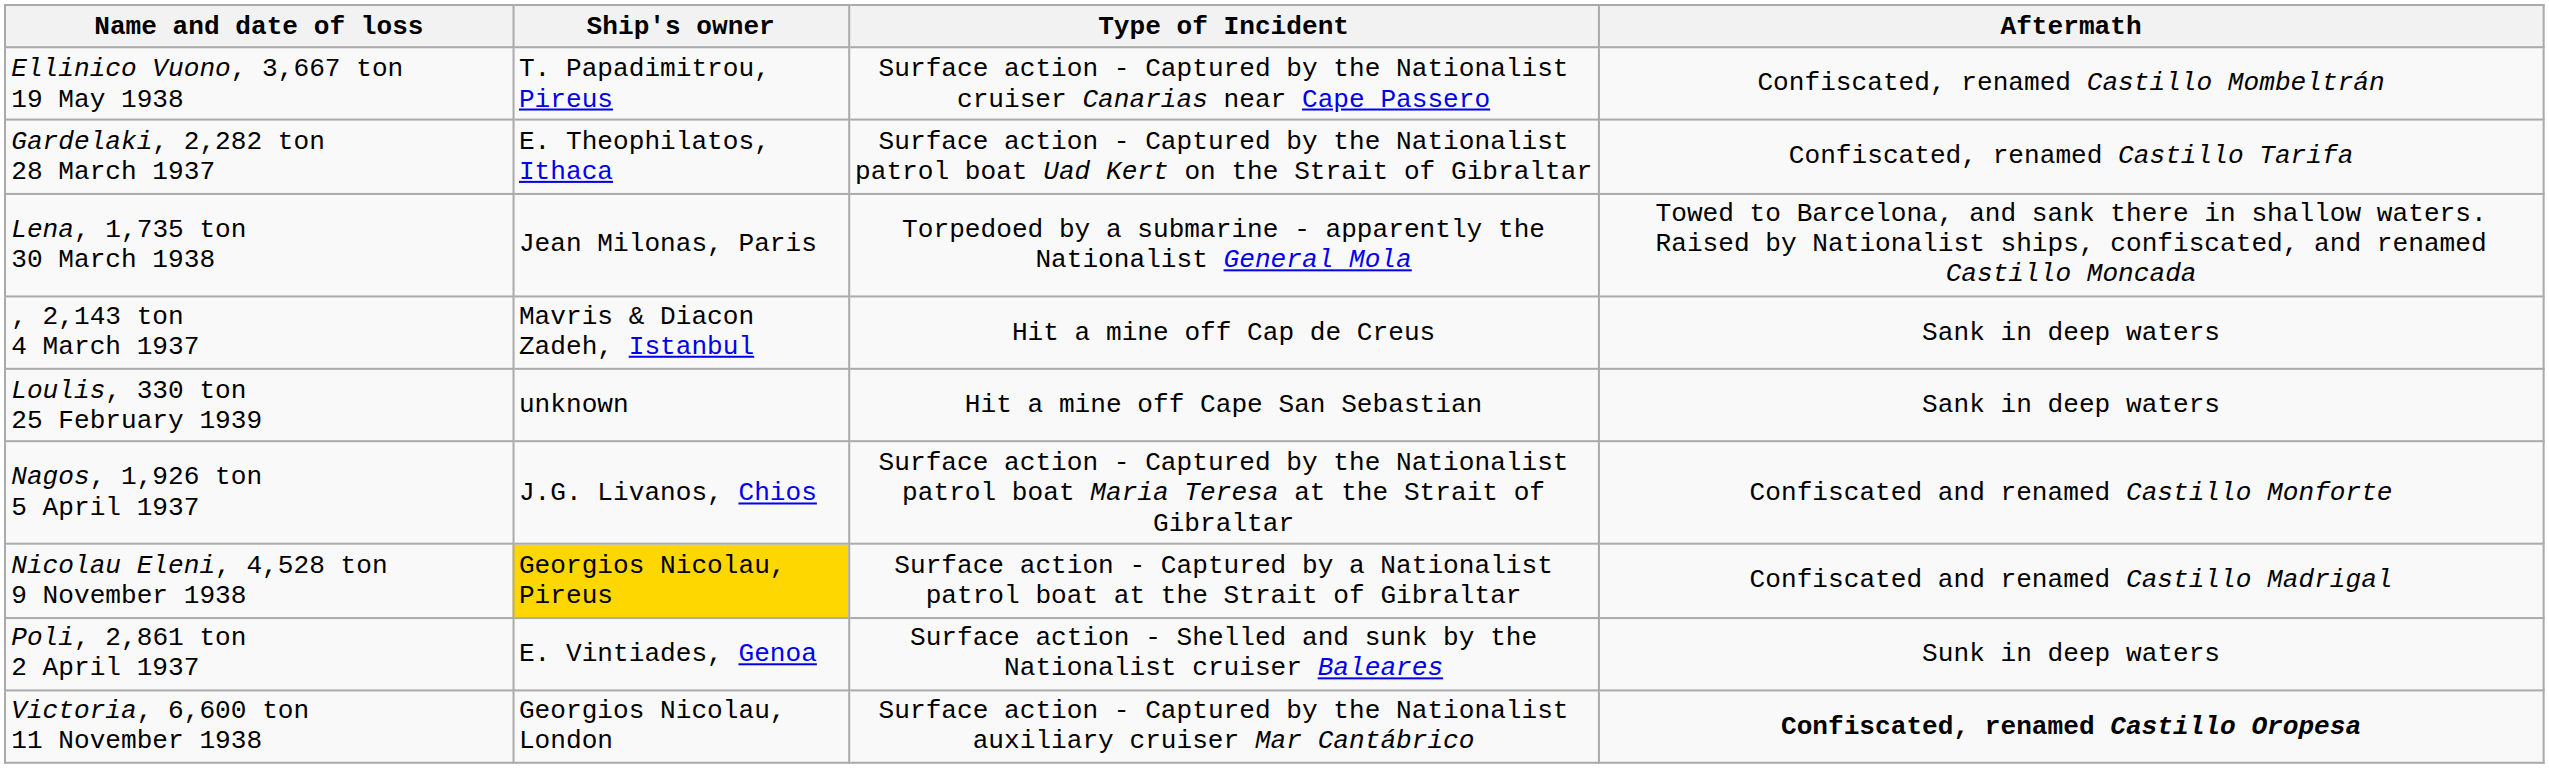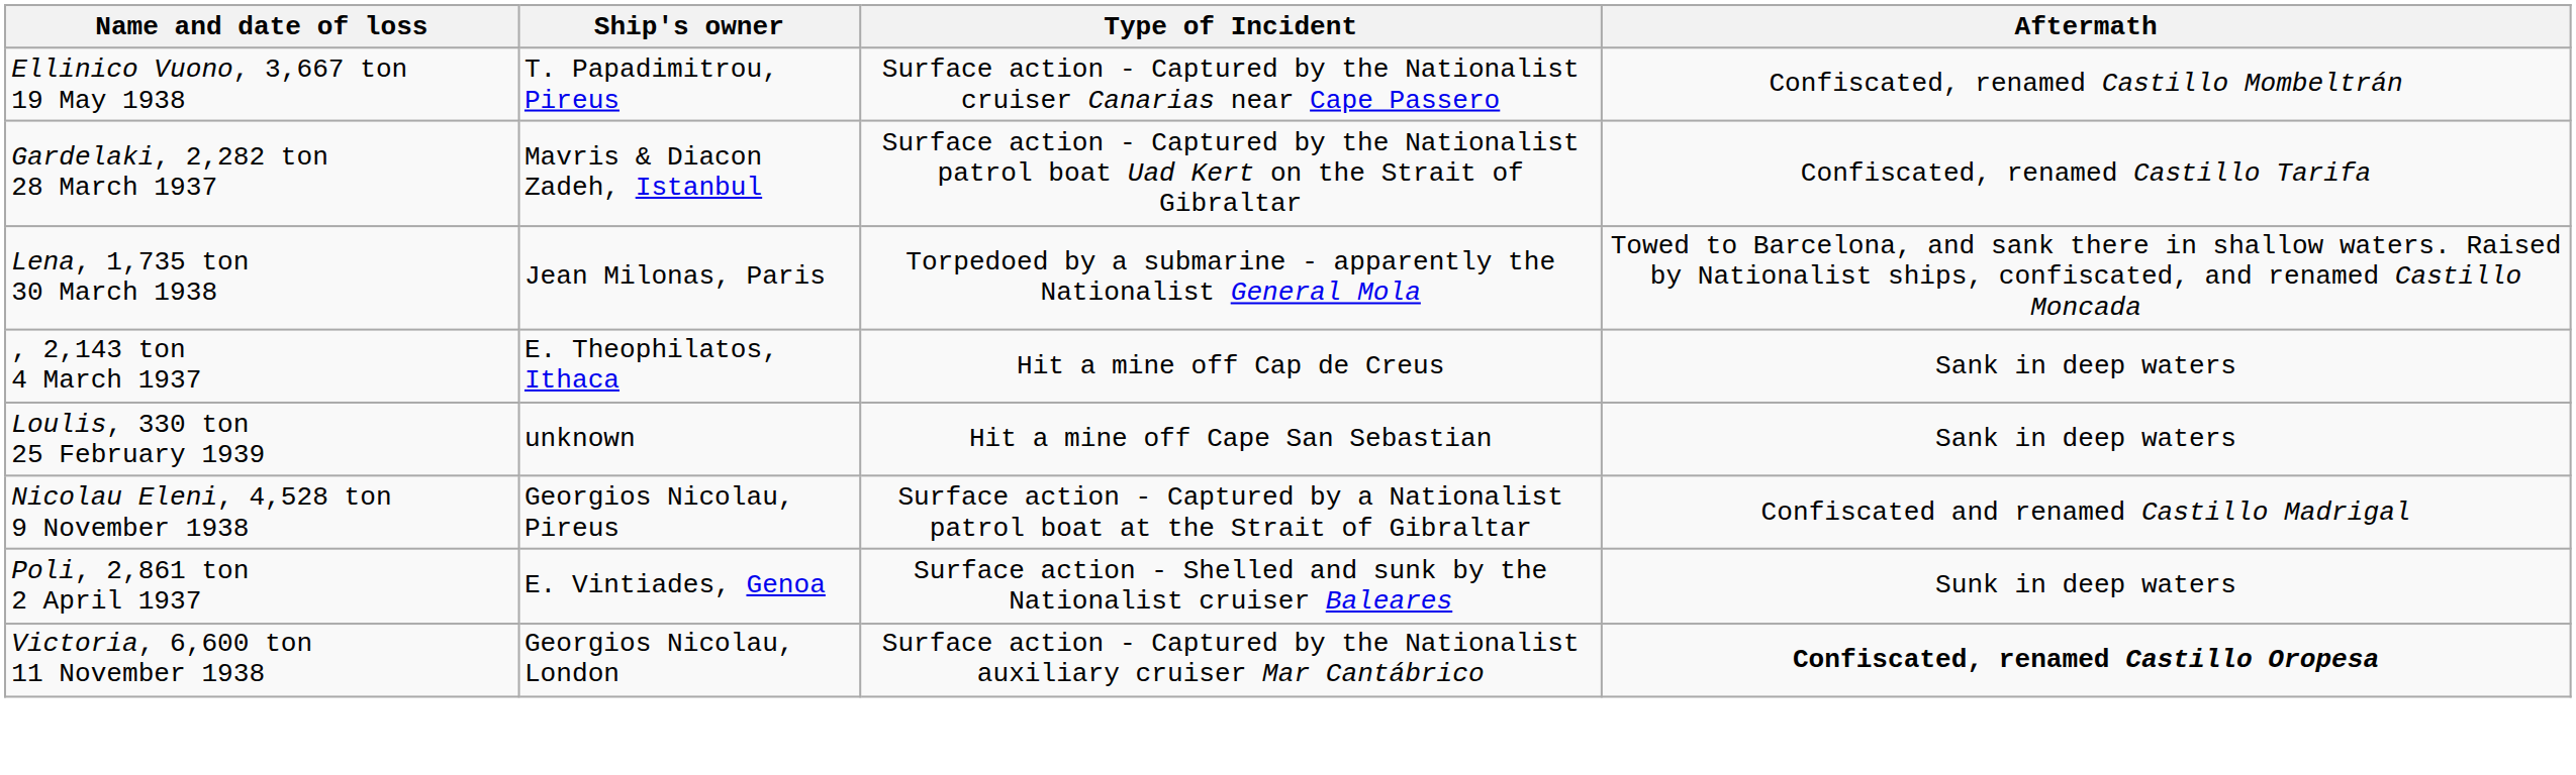 <table class="wikitable sortable" width="100%">
 <tr>
 <th width=20% class=unsortable>Name and date of loss</th>
 <th>Ship's owner</th>
 <th>Type of Incident</th>
 <th>Aftermath</th>
 </tr>
 <tr align="center">
 <td align=left> <em>Ellinico Vuono</em>, 3,667 ton<br>19 May 1938</td>
 <td align=left> T. Papadimitrou, <a href='#'>Pireus</a></td>
 <td>Surface action - Captured by the Nationalist cruiser <em>Canarias</em> near <a href='#'>Cape Passero</a></td>
 <td>Confiscated, renamed <em>Castillo Mombeltrán</em></td>
 </tr>
 <tr align="center">
 <td align=left> <em>Gardelaki</em>, 2,282 ton<br>28 March 1937</td>
-<td align=left> E. Theophilatos, <a href='#'>Ithaca</a></td>
+<td align=left> Mavris & Diacon Zadeh, <a href='#'>Istanbul</a></td>
 <td>Surface action - Captured by the Nationalist patrol boat <em>Uad Kert</em> on the Strait of Gibraltar</td>
 <td>Confiscated, renamed <em>Castillo Tarifa</em></td>
 </tr>
 <tr align="center">
 <td align=left> <em>Lena</em>, 1,735 ton<br>30 March 1938</td>
 <td align=left> Jean Milonas, Paris</td>
 <td>Torpedoed by a submarine - apparently the Nationalist <a href='#'><em>General Mola</em></a></td>
 <td>Towed to Barcelona, and sank there in shallow waters. Raised by Nationalist ships, confiscated, and renamed <em>Castillo Moncada</em></td>
 </tr>
 <tr align="center">
 <td align=left> , 2,143 ton<br>4 March 1937</td>
-<td align=left> Mavris & Diacon Zadeh, <a href='#'>Istanbul</a></td>
+<td align=left> E. Theophilatos, <a href='#'>Ithaca</a></td>
 <td>Hit a mine off Cap de Creus</td>
 <td>Sank in deep waters</td>
 </tr>
 <tr align="center">
 <td align=left> <em>Loulis</em>, 330 ton<br>25 February 1939</td>
 <td align=left> unknown</td>
 <td>Hit a mine off Cape San Sebastian</td>
 <td>Sank in deep waters</td>
 </tr>
 <tr align="center">
-<td align=left> <em>Nagos</em>, 1,926 ton<br>5 April 1937</td>
-<td align=left> J.G. Livanos, <a href='#'>Chios</a></td>
-<td>Surface action - Captured by the Nationalist patrol boat <em>Maria Teresa</em> at the Strait of Gibraltar</td>
-<td>Confiscated and renamed <em>Castillo Monforte</em></td>
-</tr>
-<tr align="center">
 <td align=left> <em>Nicolau Eleni</em>, 4,528 ton<br>9 November 1938</td>
-<td align=left style="background: gold;"> Georgios Nicolau, Pireus</td>
+<td align=left> Georgios Nicolau, Pireus</td>
 <td>Surface action - Captured by a Nationalist patrol boat at the Strait of Gibraltar</td>
 <td>Confiscated and renamed <em>Castillo Madrigal</em></td>
 </tr>
 <tr align="center">
 <td align=left> <em>Poli</em>, 2,861 ton<br>2 April 1937</td>
 <td align=left> E. Vintiades, <a href='#'>Genoa</a></td>
 <td>Surface action - Shelled and sunk by the Nationalist cruiser <em><a href='#'>Baleares</a></em></td>
 <td>Sunk in deep waters</td>
 </tr>
 <tr align="center">
 <td align=left> <em>Victoria</em>, 6,600 ton<br>11 November 1938</td>
 <td align=left> Georgios Nicolau, London</td>
 <td>Surface action - Captured by the Nationalist auxiliary cruiser <em>Mar Cantábrico</em></td>
 <td><strong>Confiscated, renamed <em>Castillo Oropesa</em></strong></td>
 </tr>
 </table>
